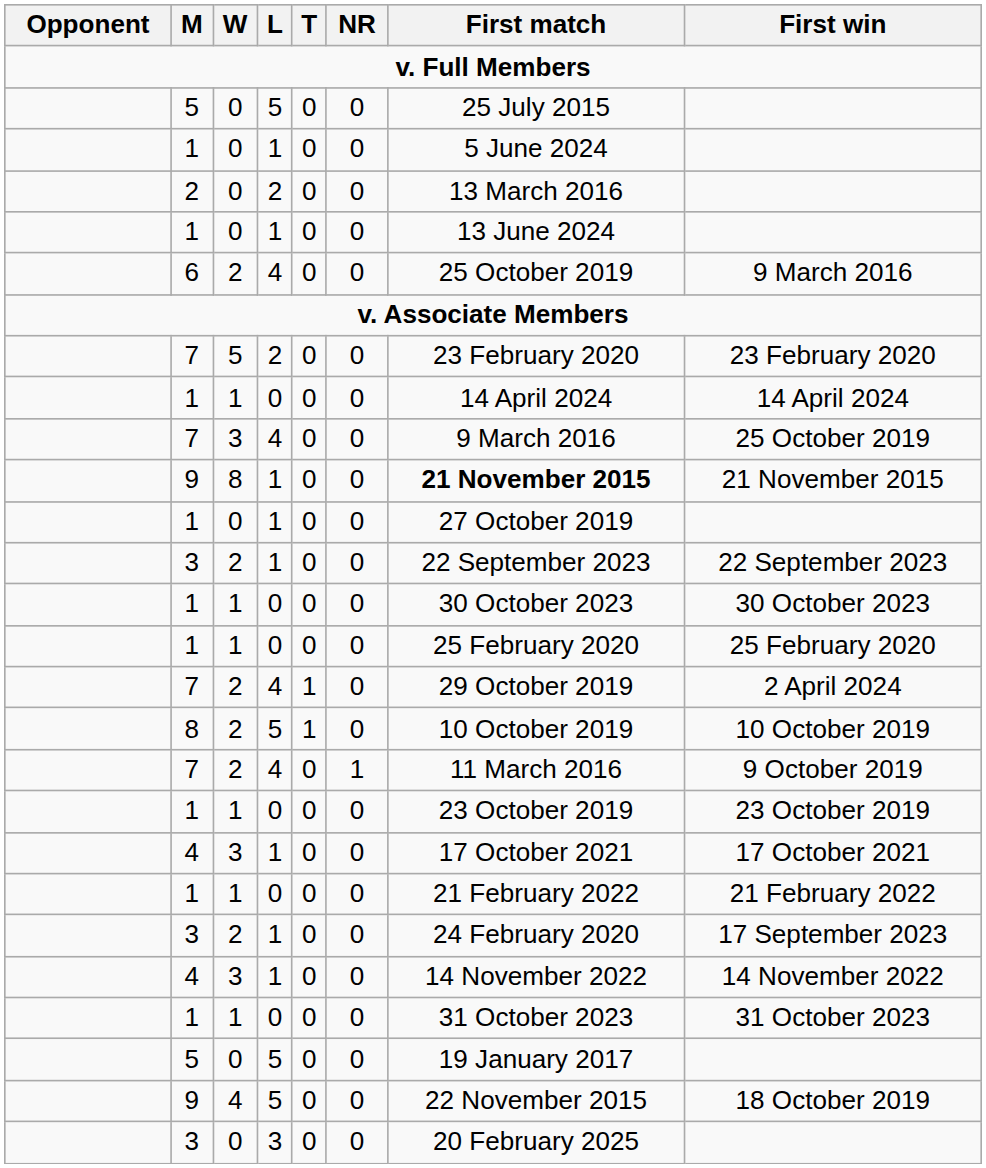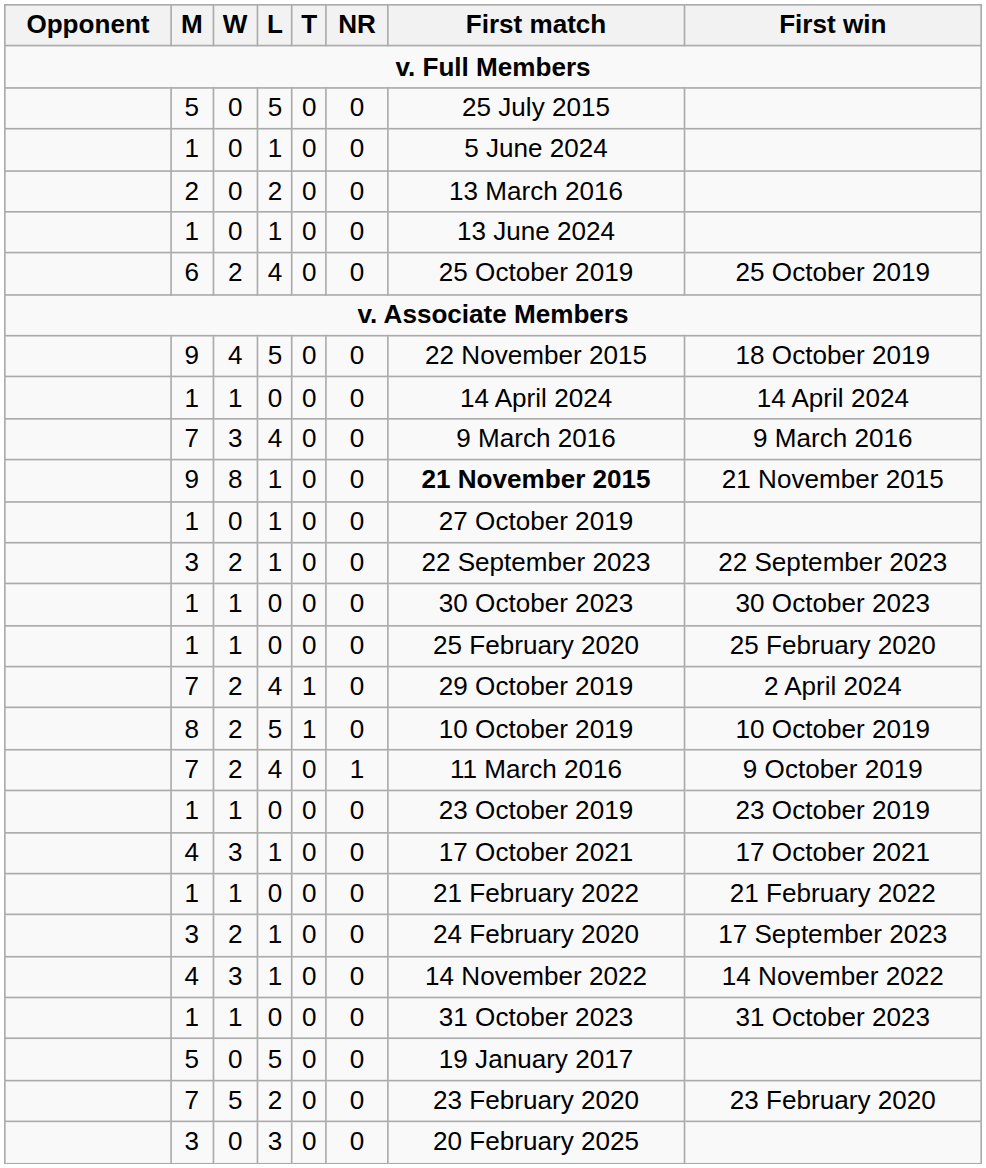 <table class="wikitable" style="text-align: center; width: 600px;">
 <tr>
 <th>Opponent</th>
 <th>M</th>
 <th>W</th>
 <th>L</th>
 <th>T</th>
 <th>NR</th>
 <th>First match</th>
 <th>First win</th>
 </tr>
 <tr>
 <td colspan="8" style="text-align:center;"><strong>v. Full Members</strong></td>
 </tr>
 <tr>
 <td align=left></td>
 <td>5</td>
 <td>0</td>
 <td>5</td>
 <td>0</td>
 <td>0</td>
 <td>25 July 2015</td>
 <td></td>
 </tr>
 <tr>
 <td align=left></td>
 <td>1</td>
 <td>0</td>
 <td>1</td>
 <td>0</td>
 <td>0</td>
 <td>5 June 2024</td>
 <td></td>
 </tr>
 <tr>
 <td align=left></td>
 <td>2</td>
 <td>0</td>
 <td>2</td>
 <td>0</td>
 <td>0</td>
 <td>13 March 2016</td>
 <td></td>
 </tr>
 <tr>
 <td align=left></td>
 <td>1</td>
 <td>0</td>
 <td>1</td>
 <td>0</td>
 <td>0</td>
 <td>13 June 2024</td>
 <td></td>
 </tr>
 <tr>
 <td align=left></td>
 <td>6</td>
 <td>2</td>
 <td>4</td>
 <td>0</td>
 <td>0</td>
 <td>25 October 2019</td>
-<td>9 March 2016</td>
+<td>25 October 2019</td>
 </tr>
 <tr>
 <td colspan="8" style="text-align:center;"><strong>v. Associate Members</strong></td>
 </tr>
 <tr>
 <td align=left></td>
-<td>7</td>
+<td>9</td>
+<td>4</td>
 <td>5</td>
-<td>2</td>
 <td>0</td>
 <td>0</td>
-<td>23 February 2020</td>
-<td>23 February 2020</td>
+<td>22 November 2015</td>
+<td>18 October 2019</td>
 </tr>
 <tr>
 <td align=left></td>
 <td>1</td>
 <td>1</td>
 <td>0</td>
 <td>0</td>
 <td>0</td>
 <td>14 April 2024</td>
 <td>14 April 2024</td>
 </tr>
 <tr>
 <td align=left></td>
 <td>7</td>
 <td>3</td>
 <td>4</td>
 <td>0</td>
 <td>0</td>
 <td>9 March 2016</td>
-<td>25 October 2019</td>
+<td>9 March 2016</td>
 </tr>
 <tr>
 <td align=left></td>
 <td>9</td>
 <td>8</td>
 <td>1</td>
 <td>0</td>
 <td>0</td>
 <td><strong>21 November 2015</strong></td>
 <td>21 November 2015</td>
 </tr>
 <tr>
 <td align=left></td>
 <td>1</td>
 <td>0</td>
 <td>1</td>
 <td>0</td>
 <td>0</td>
 <td>27 October 2019</td>
 <td></td>
 </tr>
 <tr>
 <td align=left></td>
 <td>3</td>
 <td>2</td>
 <td>1</td>
 <td>0</td>
 <td>0</td>
 <td>22 September 2023</td>
 <td>22 September 2023</td>
 </tr>
 <tr>
 <td align=left></td>
 <td>1</td>
 <td>1</td>
 <td>0</td>
 <td>0</td>
 <td>0</td>
 <td>30 October 2023</td>
 <td>30 October 2023</td>
 </tr>
 <tr>
 <td align=left></td>
 <td>1</td>
 <td>1</td>
 <td>0</td>
 <td>0</td>
 <td>0</td>
 <td>25 February 2020</td>
 <td>25 February 2020</td>
 </tr>
 <tr>
 <td align=left></td>
 <td>7</td>
 <td>2</td>
 <td>4</td>
 <td>1</td>
 <td>0</td>
 <td>29 October 2019</td>
 <td>2 April 2024</td>
 </tr>
 <tr>
 <td align=left></td>
 <td>8</td>
 <td>2</td>
 <td>5</td>
 <td>1</td>
 <td>0</td>
 <td>10 October 2019</td>
 <td>10 October 2019</td>
 </tr>
 <tr>
 <td align=left></td>
 <td>7</td>
 <td>2</td>
 <td>4</td>
 <td>0</td>
 <td>1</td>
 <td>11 March 2016</td>
 <td>9 October 2019</td>
 </tr>
 <tr>
 <td align=left></td>
 <td>1</td>
 <td>1</td>
 <td>0</td>
 <td>0</td>
 <td>0</td>
 <td>23 October 2019</td>
 <td>23 October 2019</td>
 </tr>
 <tr>
 <td align=left></td>
 <td>4</td>
 <td>3</td>
 <td>1</td>
 <td>0</td>
 <td>0</td>
 <td>17 October 2021</td>
 <td>17 October 2021</td>
 </tr>
 <tr>
 <td align=left></td>
 <td>1</td>
 <td>1</td>
 <td>0</td>
 <td>0</td>
 <td>0</td>
 <td>21 February 2022</td>
 <td>21 February 2022</td>
 </tr>
 <tr>
 <td align=left></td>
 <td>3</td>
 <td>2</td>
 <td>1</td>
 <td>0</td>
 <td>0</td>
 <td>24 February 2020</td>
 <td>17 September 2023</td>
 </tr>
 <tr>
 <td align=left></td>
 <td>4</td>
 <td>3</td>
 <td>1</td>
 <td>0</td>
 <td>0</td>
 <td>14 November 2022</td>
 <td>14 November 2022</td>
 </tr>
 <tr>
 <td align=left></td>
 <td>1</td>
 <td>1</td>
 <td>0</td>
 <td>0</td>
 <td>0</td>
 <td>31 October 2023</td>
 <td>31 October 2023</td>
 </tr>
 <tr>
 <td align=left></td>
 <td>5</td>
 <td>0</td>
 <td>5</td>
 <td>0</td>
 <td>0</td>
 <td>19 January 2017</td>
 <td></td>
 </tr>
 <tr>
 <td align=left></td>
-<td>9</td>
-<td>4</td>
+<td>7</td>
 <td>5</td>
+<td>2</td>
 <td>0</td>
 <td>0</td>
-<td>22 November 2015</td>
-<td>18 October 2019</td>
+<td>23 February 2020</td>
+<td>23 February 2020</td>
 </tr>
 <tr>
 <td align=left></td>
 <td>3</td>
 <td>0</td>
 <td>3</td>
 <td>0</td>
 <td>0</td>
 <td>20 February 2025</td>
 <td></td>
 </tr>
 </table>
